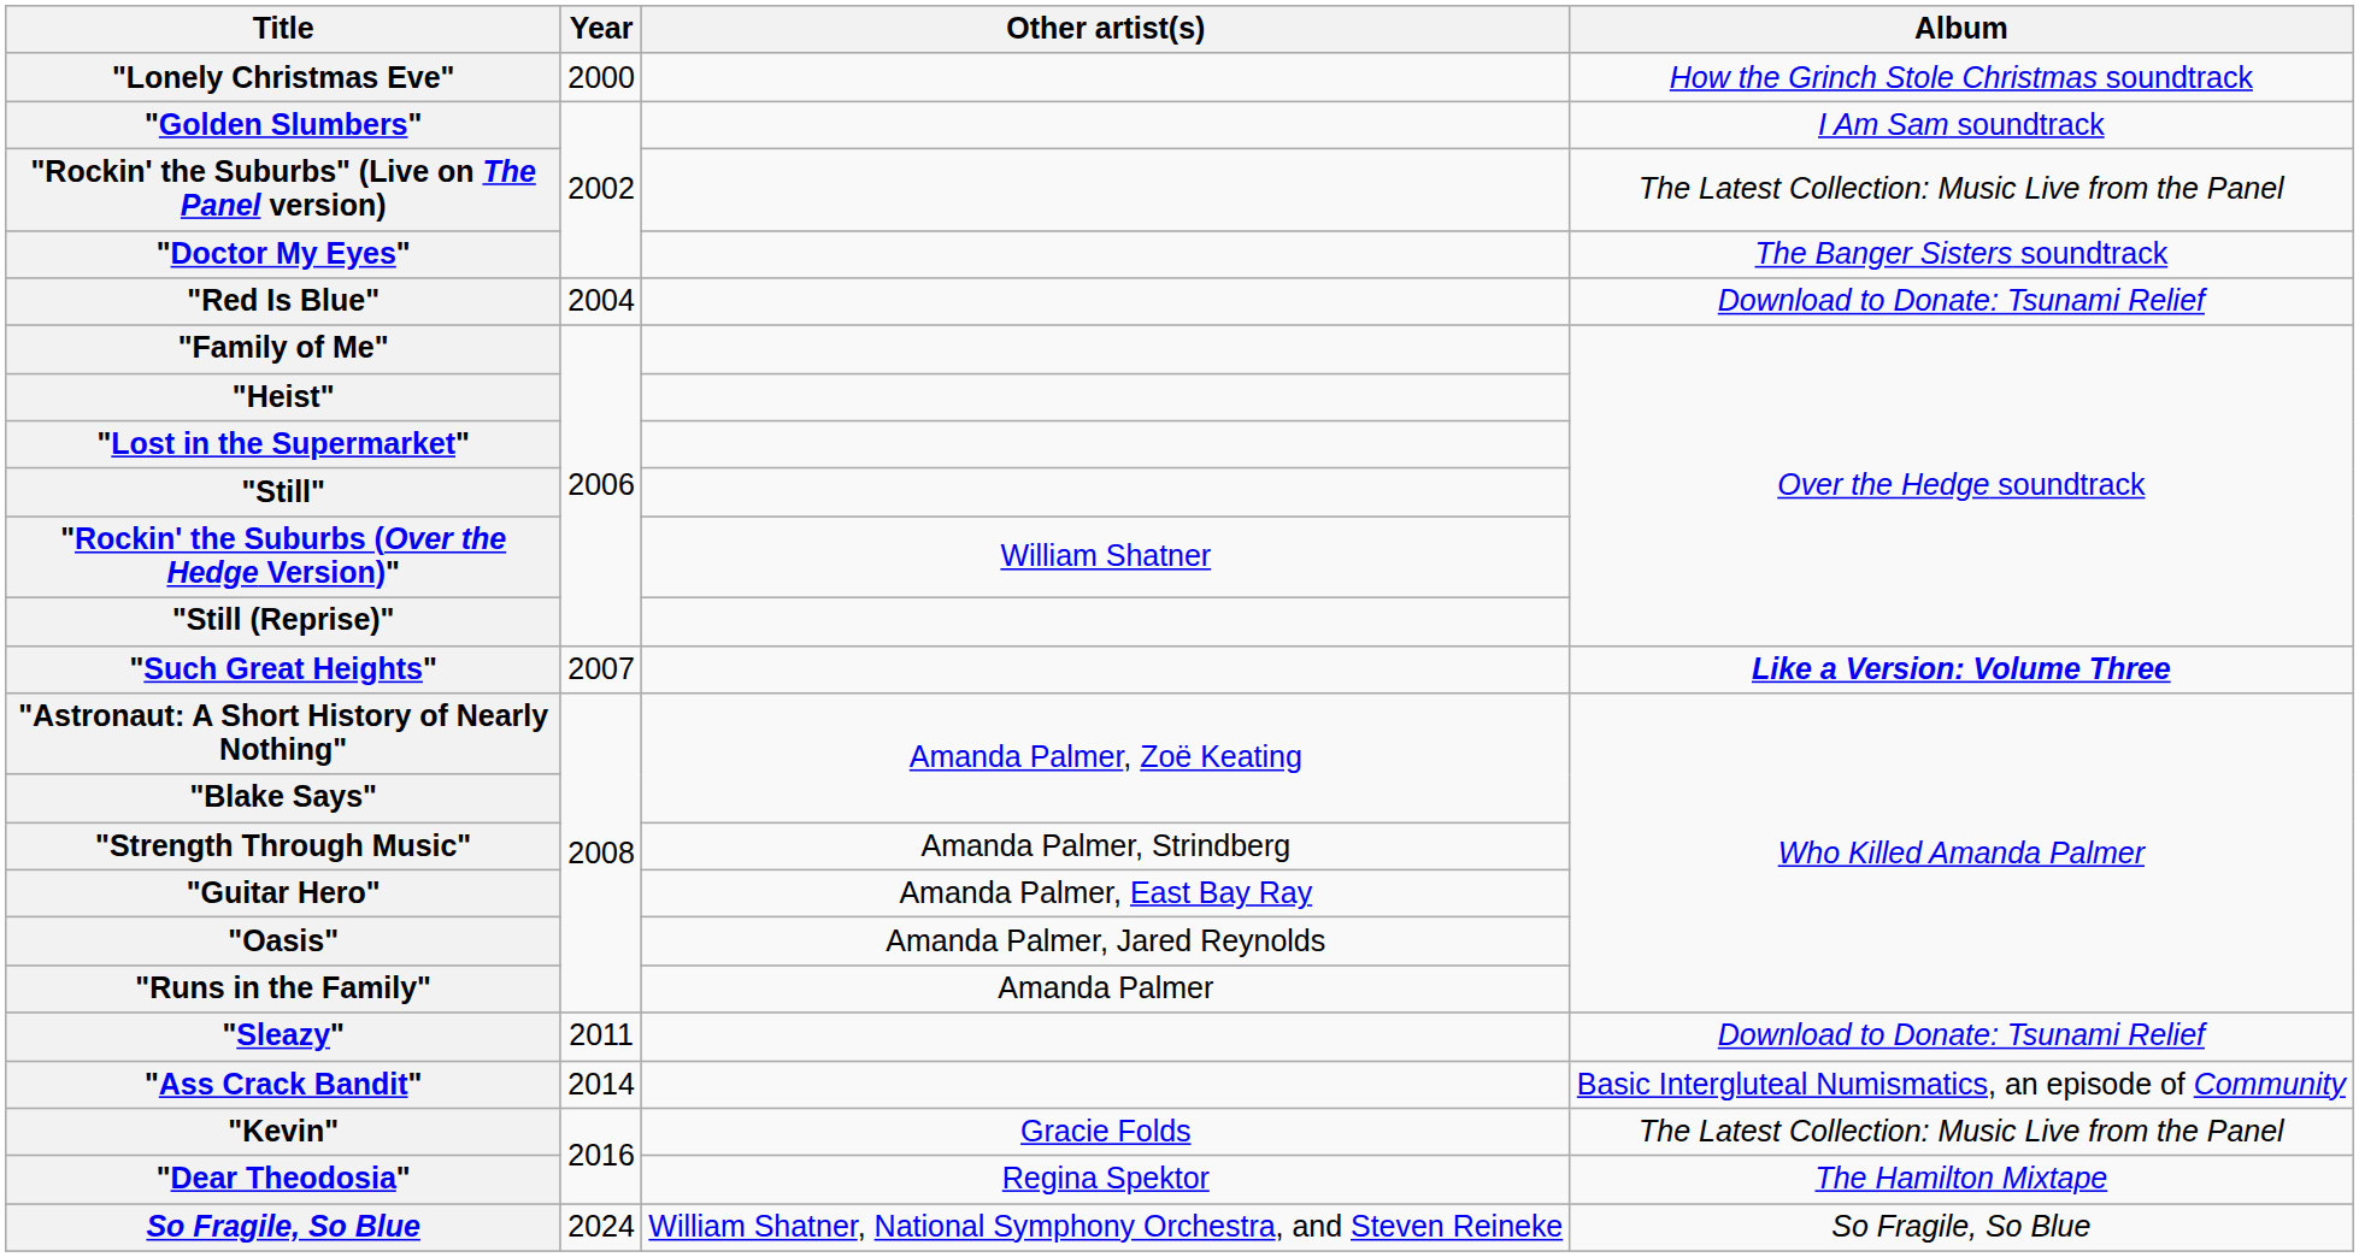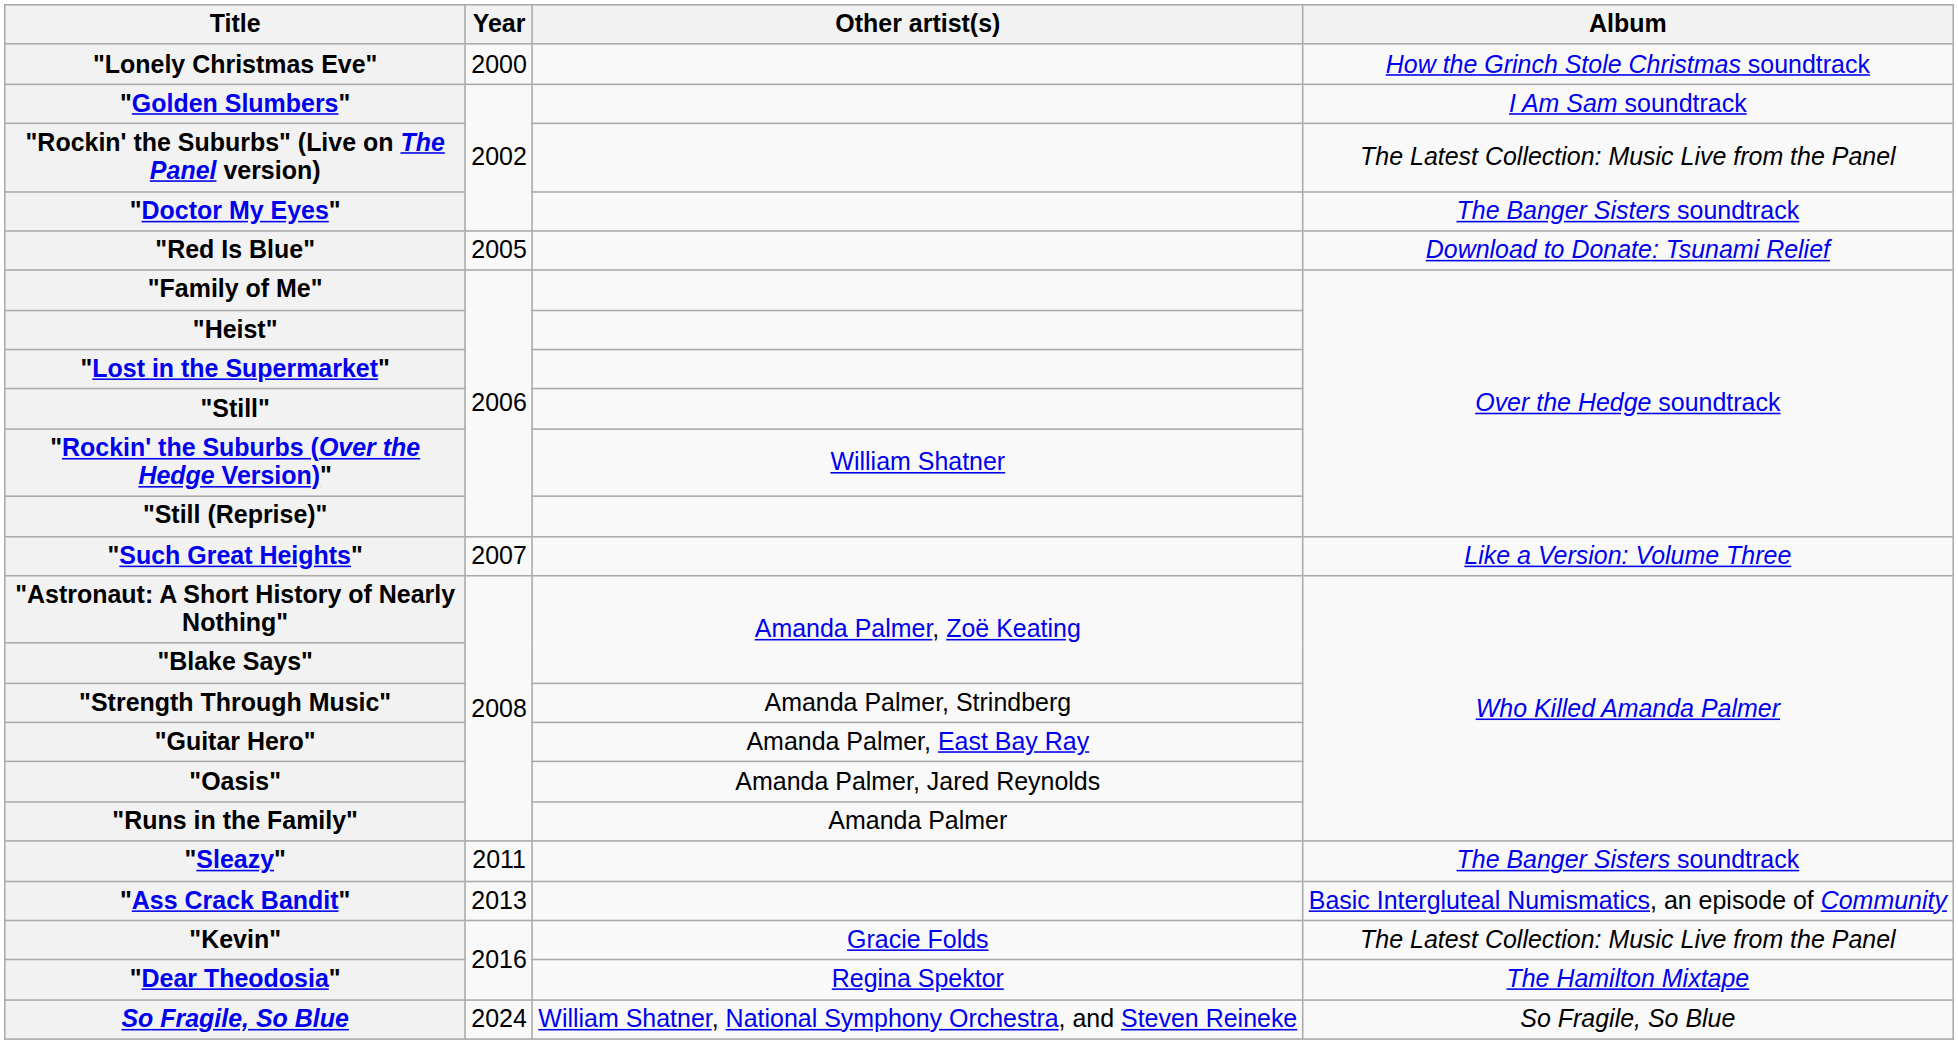 <table class="wikitable plainrowheaders" style="text-align:center;">
 <tr>
 <th scope="col" style="width:18em;">Title</th>
 <th scope="col">Year</th>
 <th scope="col">Other artist(s)</th>
 <th scope="col">Album</th>
 </tr>
 <tr>
 <th scope="row">"Lonely Christmas Eve"</th>
 <td>2000</td>
 <td></td>
 <td><a href='#'><em>How the Grinch Stole Christmas</em> soundtrack</a></td>
 </tr>
 <tr>
 <th scope="row">"<a href='#'>Golden Slumbers</a>"</th>
 <td rowspan="3">2002</td>
 <td></td>
 <td><a href='#'><em>I Am Sam</em> soundtrack</a></td>
 </tr>
 <tr>
 <th scope="row">"Rockin' the Suburbs" (Live on <em><a href='#'>The Panel</a></em> version)</th>
 <td></td>
 <td><em>The Latest Collection: Music Live from the Panel</em></td>
 </tr>
 <tr>
 <th scope="row">"<a href='#'>Doctor My Eyes</a>"</th>
 <td></td>
 <td><a href='#'><em>The Banger Sisters</em> soundtrack</a></td>
 </tr>
 <tr>
 <th scope="row">"Red Is Blue"</th>
-<td>2004</td>
+<td>2005</td>
 <td></td>
 <td><em><a href='#'>Download to Donate: Tsunami Relief</a></em></td>
 </tr>
 <tr>
 <th scope="row">"Family of Me"</th>
 <td rowspan="6">2006</td>
 <td></td>
 <td rowspan="6"><a href='#'><em>Over the Hedge</em> soundtrack</a></td>
 </tr>
 <tr>
 <th scope="row">"Heist"</th>
 <td></td>
 </tr>
 <tr>
 <th scope="row">"<a href='#'>Lost in the Supermarket</a>"</th>
 <td></td>
 </tr>
 <tr>
 <th scope="row">"Still"</th>
 <td></td>
 </tr>
 <tr>
 <th scope="row">"<a href='#'>Rockin' the Suburbs (<em>Over the Hedge</em> Version)</a>"</th>
 <td><a href='#'>William Shatner</a></td>
 </tr>
 <tr>
 <th scope="row">"Still (Reprise)"</th>
 <td></td>
 </tr>
 <tr>
 <th scope="row">"<a href='#'>Such Great Heights</a>"</th>
 <td>2007</td>
 <td></td>
-<td><strong><em><a href='#'>Like a Version: Volume Three</a></em></strong></td>
+<td><em><a href='#'>Like a Version: Volume Three</a></em></td>
 </tr>
 <tr>
 <th scope="row">"Astronaut: A Short History of Nearly Nothing"</th>
 <td rowspan="6">2008</td>
 <td rowspan="2"><a href='#'>Amanda Palmer</a>, <a href='#'>Zoë Keating</a></td>
 <td rowspan="6"><em><a href='#'>Who Killed Amanda Palmer</a></em></td>
 </tr>
 <tr>
 <th scope="row">"Blake Says"</th>
 </tr>
 <tr>
 <th scope="row">"Strength Through Music"</th>
 <td>Amanda Palmer, Strindberg</td>
 </tr>
 <tr>
 <th scope="row">"Guitar Hero"</th>
 <td>Amanda Palmer, <a href='#'>East Bay Ray</a></td>
 </tr>
 <tr>
 <th scope="row">"Oasis"</th>
 <td>Amanda Palmer, Jared Reynolds</td>
 </tr>
 <tr>
 <th scope="row">"Runs in the Family"</th>
 <td>Amanda Palmer</td>
 </tr>
 <tr>
 <th scope="row">"<a href='#'>Sleazy</a>"</th>
 <td>2011</td>
 <td></td>
-<td><em><a href='#'>Download to Donate: Tsunami Relief</a></em></td>
+<td><a href='#'><em>The Banger Sisters</em> soundtrack</a></td>
 </tr>
 <tr>
 <th scope="row">"<a href='#'>Ass Crack Bandit</a>"</th>
-<td>2014</td>
+<td>2013</td>
 <td></td>
 <td><a href='#'>Basic Intergluteal Numismatics</a>, an episode of <a href='#'><em>Community</em></a></td>
 </tr>
 <tr>
 <th scope="row">"Kevin"</th>
 <td rowspan="2">2016</td>
 <td><a href='#'>Gracie Folds</a></td>
 <td><em>The Latest Collection: Music Live from the Panel</em></td>
 </tr>
 <tr>
 <th scope="row">"<a href='#'>Dear Theodosia</a>"</th>
 <td><a href='#'>Regina Spektor</a></td>
 <td><em><a href='#'>The Hamilton Mixtape</a></em></td>
 </tr>
 <tr>
 <th scope="row"><em><a href='#'>So Fragile, So Blue</a></em></th>
 <td>2024</td>
 <td><a href='#'>William Shatner</a>, <a href='#'>National Symphony Orchestra</a>, and <a href='#'>Steven Reineke</a></td>
 <td><em>So Fragile, So Blue</em></td>
 </tr>
 </table>
